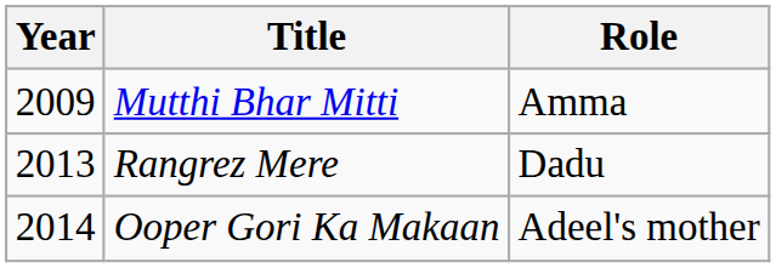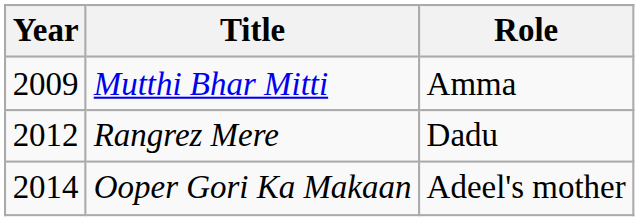 <table class="wikitable sortable plainrowheaders">
 <tr style="text-align:center;">
 <th scope="col">Year</th>
 <th scope="col">Title</th>
 <th scope="col">Role</th>
 </tr>
 <tr>
 <td>2009</td>
 <td><em><a href='#'>Mutthi Bhar Mitti</a></em></td>
 <td>Amma</td>
 </tr>
 <tr>
-<td>2013</td>
+<td>2012</td>
 <td><em>Rangrez Mere</em></td>
 <td>Dadu</td>
 </tr>
 <tr>
 <td>2014</td>
 <td><em>Ooper Gori Ka Makaan</em></td>
 <td>Adeel's mother</td>
 </tr>
 </table>
